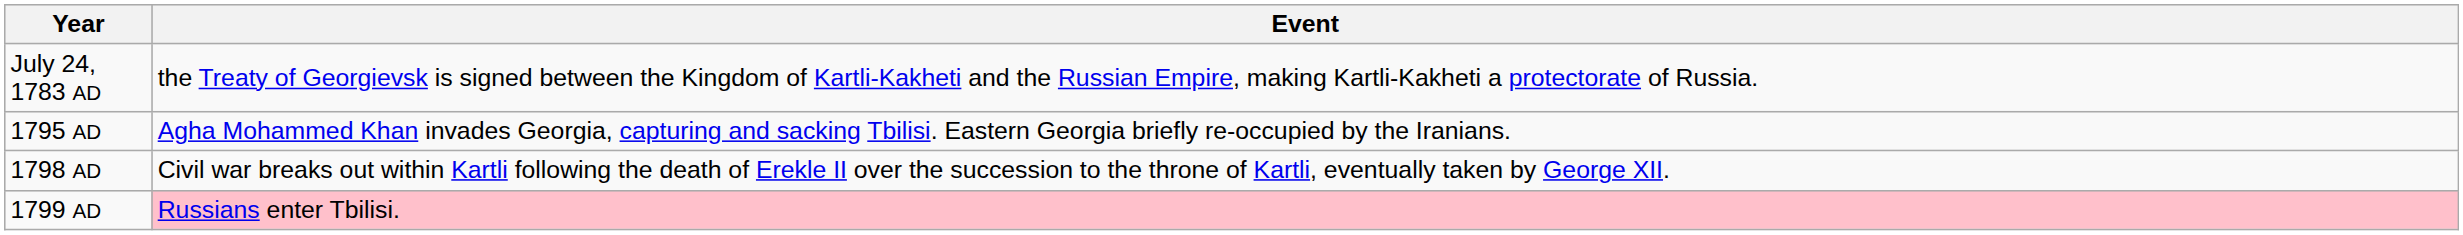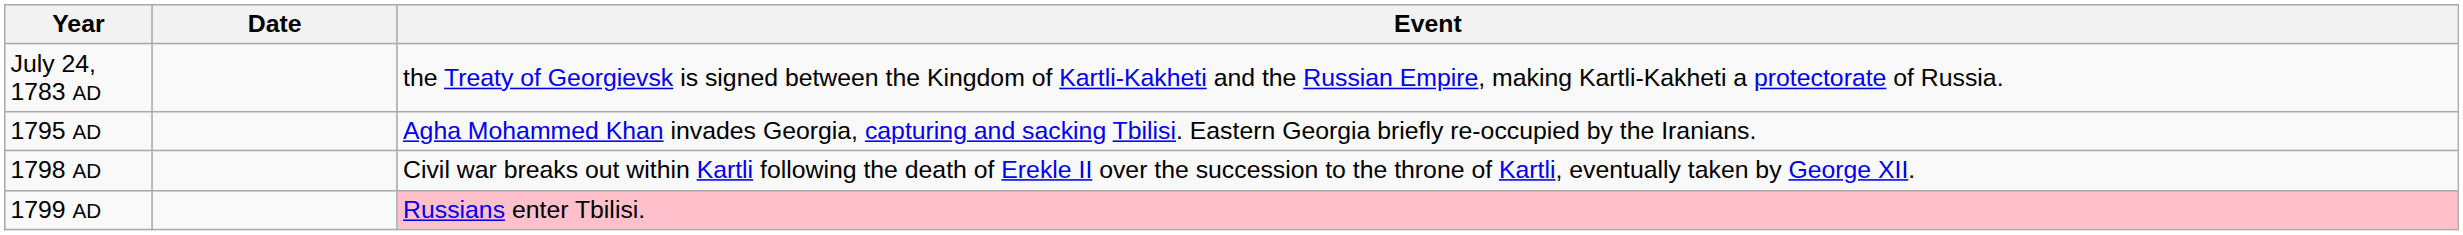 <table class="wikitable" width="100%">
 <tr>
 <th style="width:6%">Year</th>
+<th style="width:10%">Date</th>
 <th>Event</th>
 </tr>
 <tr>
 <td>July 24, 1783 <small>AD</small></td>
+<td></td>
 <td>the <a href='#'>Treaty of Georgievsk</a> is signed between the Kingdom of <a href='#'>Kartli-Kakheti</a> and the <a href='#'>Russian Empire</a>, making Kartli-Kakheti a <a href='#'>protectorate</a> of Russia.</td>
 </tr>
 <tr>
 <td>1795 <small>AD</small></td>
+<td></td>
 <td><a href='#'>Agha Mohammed Khan</a> invades Georgia, <a href='#'>capturing and sacking</a> <a href='#'>Tbilisi</a>. Eastern Georgia briefly re-occupied by the Iranians.</td>
 </tr>
 <tr>
 <td>1798 <small>AD</small></td>
+<td></td>
 <td>Civil war breaks out within <a href='#'>Kartli</a> following the death of <a href='#'>Erekle II</a> over the succession to the throne of <a href='#'>Kartli</a>, eventually taken by <a href='#'>George XII</a>.</td>
 </tr>
 <tr>
 <td>1799 <small>AD</small></td>
+<td></td>
 <td style="background: pink;"><a href='#'>Russians</a> enter Tbilisi.</td>
 </tr>
 </table>
